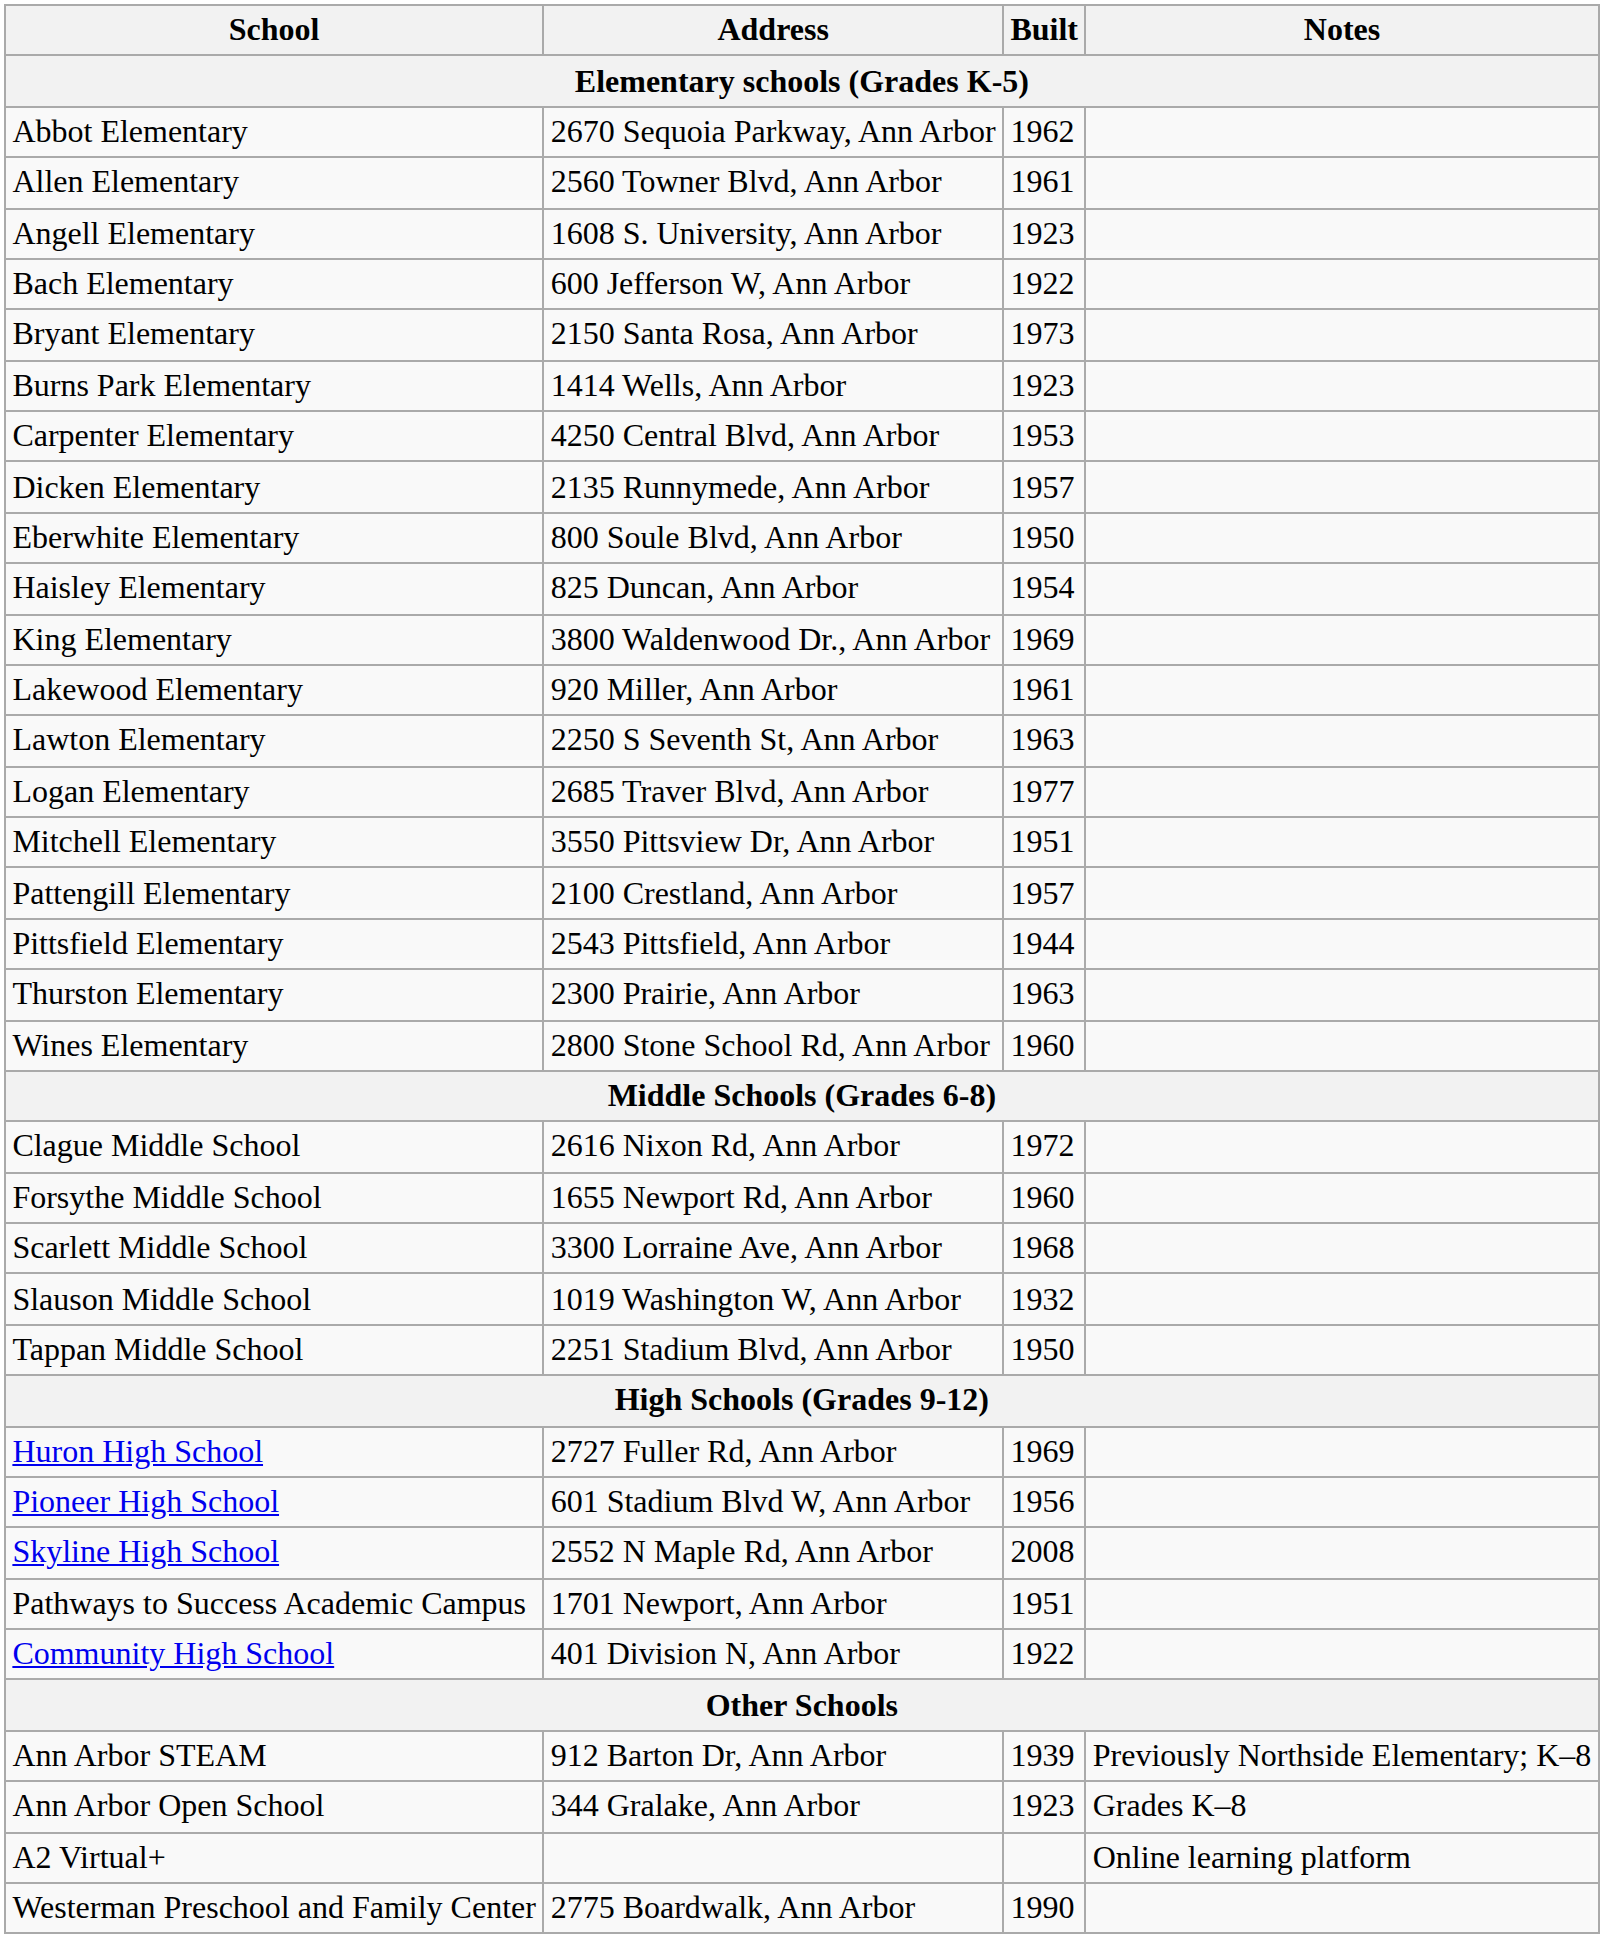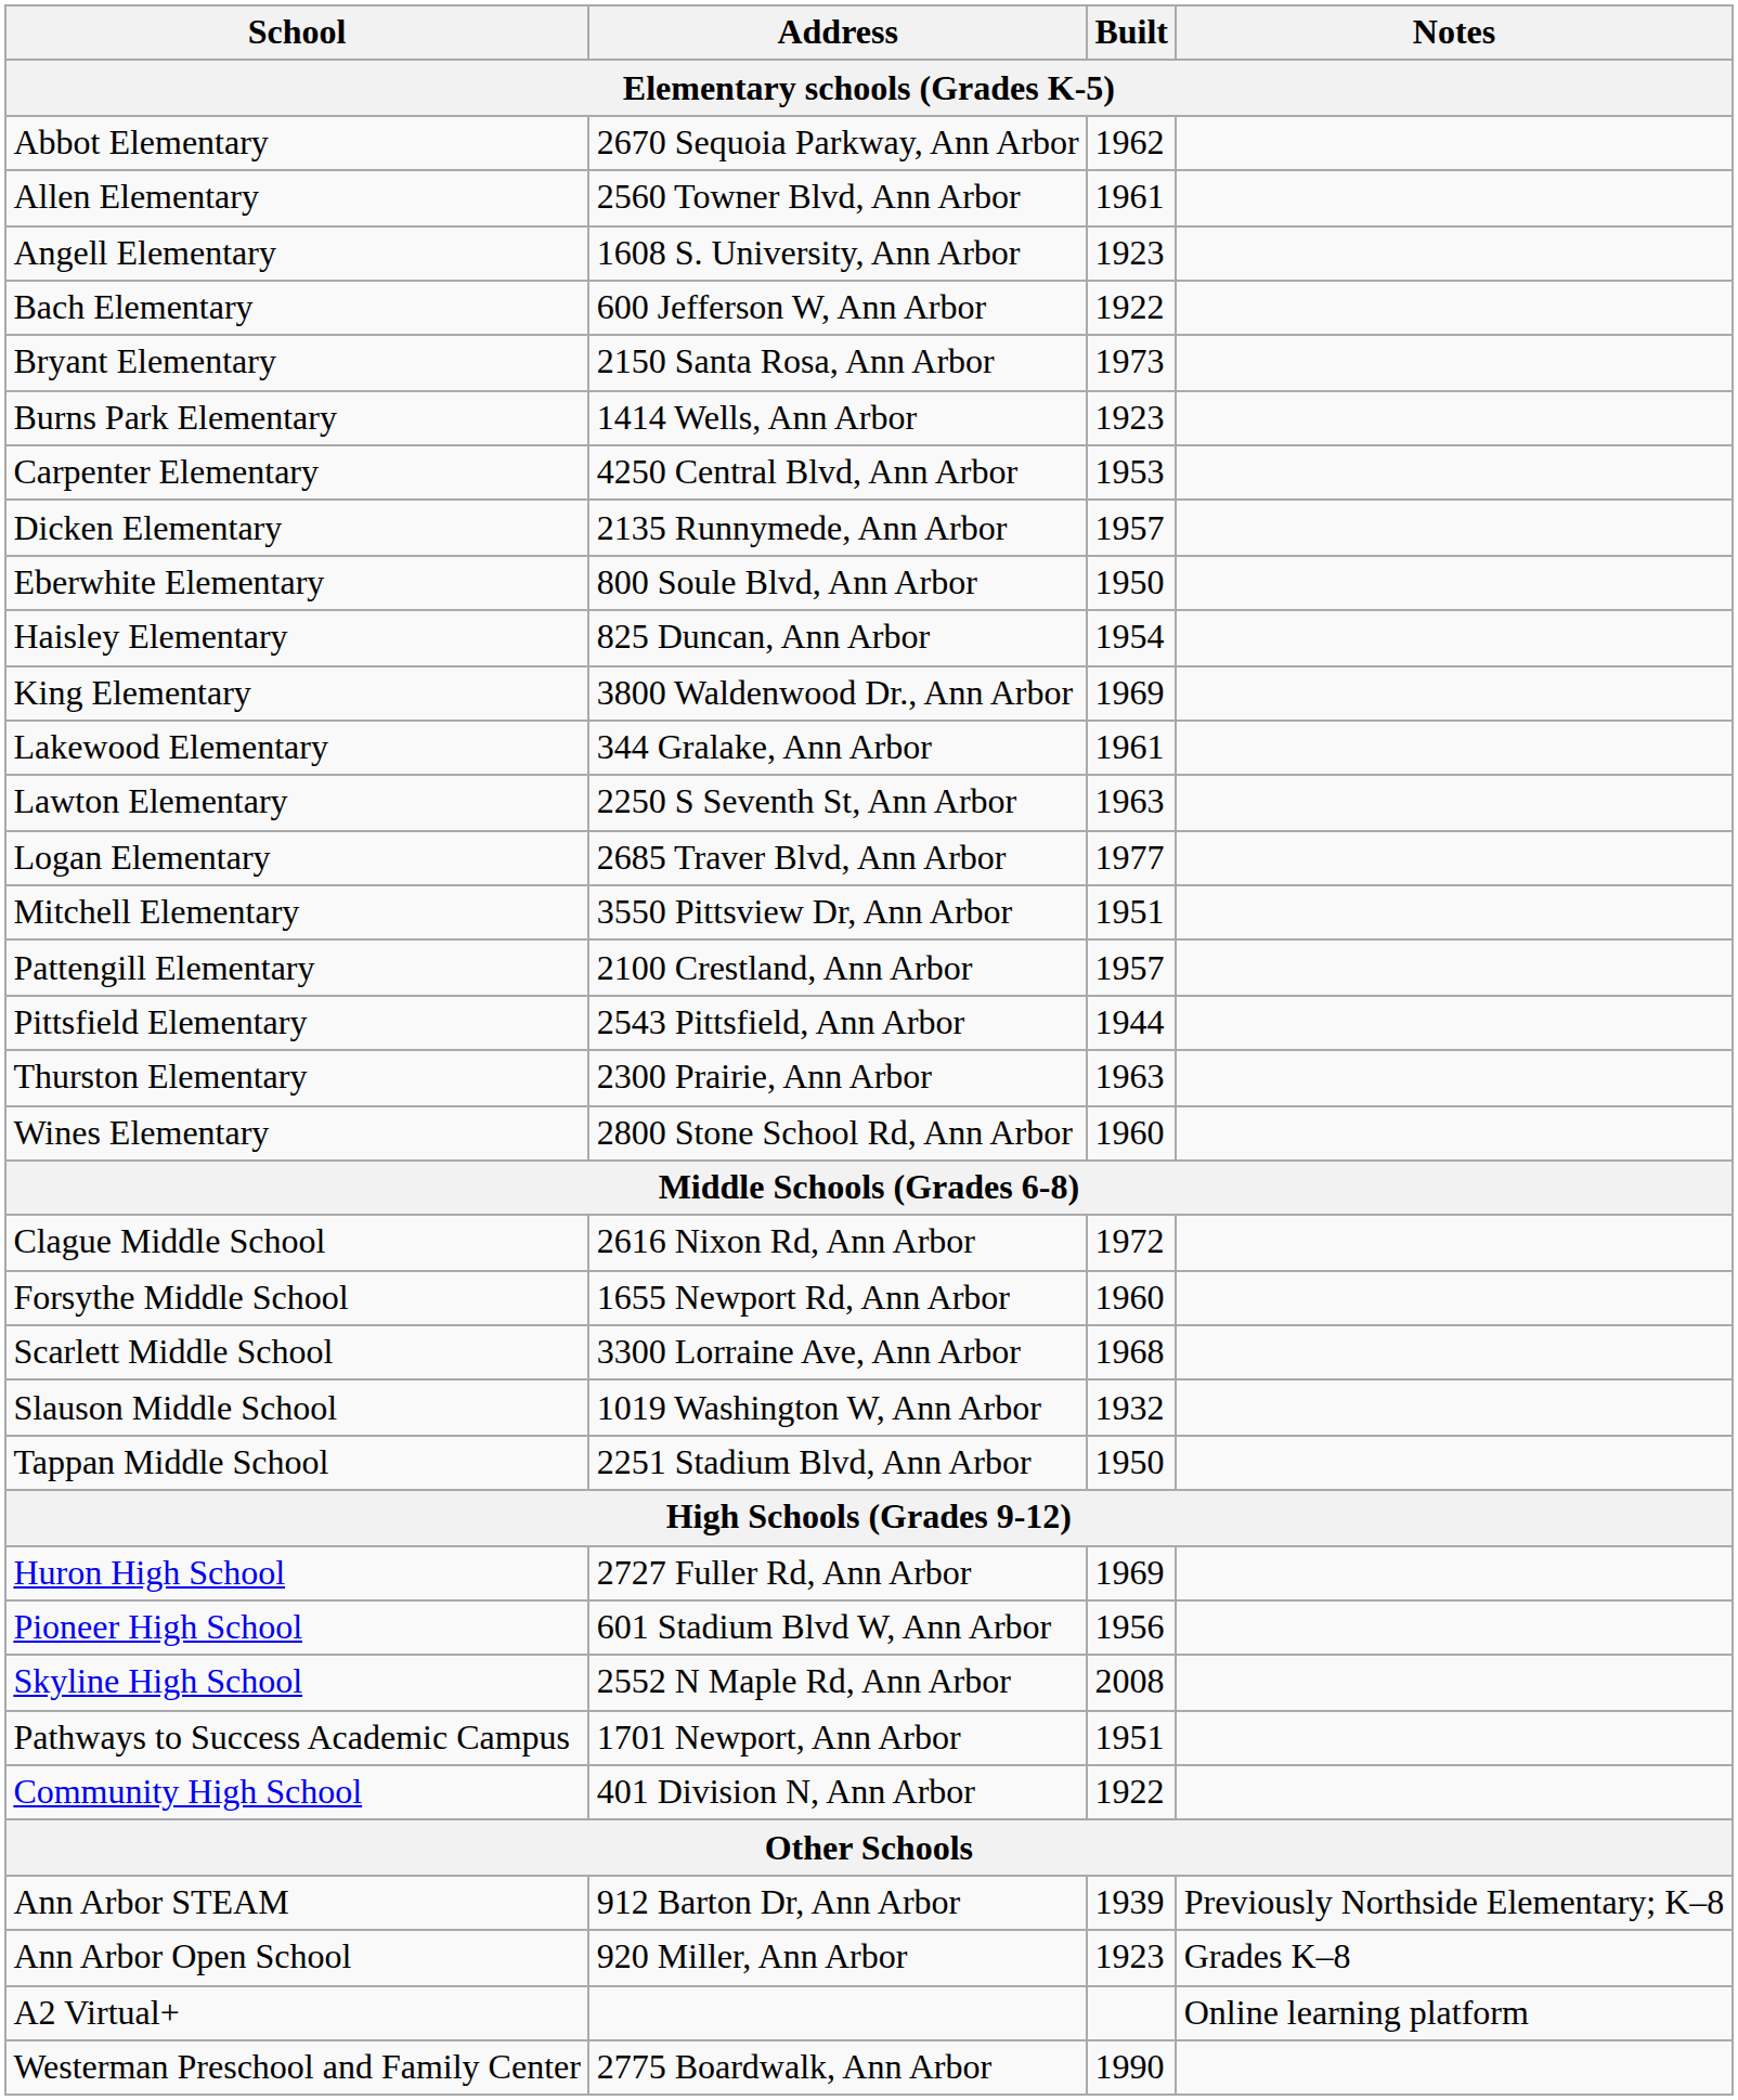 <table class="wikitable sortable">
 <tr>
 <th>School</th>
 <th>Address</th>
 <th>Built</th>
 <th>Notes</th>
 </tr>
 <tr>
 <th colspan="4">Elementary schools (Grades K-5)</th>
 </tr>
 <tr>
 <td>Abbot Elementary</td>
 <td>2670 Sequoia Parkway, Ann Arbor</td>
 <td>1962</td>
 <td></td>
 </tr>
 <tr>
 <td>Allen Elementary</td>
 <td>2560 Towner Blvd, Ann Arbor</td>
 <td>1961</td>
 <td></td>
 </tr>
 <tr>
 <td>Angell Elementary</td>
 <td>1608 S. University, Ann Arbor</td>
 <td>1923</td>
 <td></td>
 </tr>
 <tr>
 <td>Bach Elementary</td>
 <td>600 Jefferson W, Ann Arbor</td>
 <td>1922</td>
 <td></td>
 </tr>
 <tr>
 <td>Bryant Elementary</td>
 <td>2150 Santa Rosa, Ann Arbor</td>
 <td>1973</td>
 <td></td>
 </tr>
 <tr>
 <td>Burns Park Elementary</td>
 <td>1414 Wells, Ann Arbor</td>
 <td>1923</td>
 <td></td>
 </tr>
 <tr>
 <td>Carpenter Elementary</td>
 <td>4250 Central Blvd, Ann Arbor</td>
 <td>1953</td>
 <td></td>
 </tr>
 <tr>
 <td>Dicken Elementary</td>
 <td>2135 Runnymede, Ann Arbor</td>
 <td>1957</td>
 <td></td>
 </tr>
 <tr>
 <td>Eberwhite Elementary</td>
 <td>800 Soule Blvd, Ann Arbor</td>
 <td>1950</td>
 <td></td>
 </tr>
 <tr>
 <td>Haisley Elementary</td>
 <td>825 Duncan, Ann Arbor</td>
 <td>1954</td>
 <td></td>
 </tr>
 <tr>
 <td>King Elementary</td>
 <td>3800 Waldenwood Dr., Ann Arbor</td>
 <td>1969</td>
 <td></td>
 </tr>
 <tr>
 <td>Lakewood Elementary</td>
-<td>920 Miller, Ann Arbor</td>
+<td>344 Gralake, Ann Arbor</td>
 <td>1961</td>
 <td></td>
 </tr>
 <tr>
 <td>Lawton Elementary</td>
 <td>2250 S Seventh St, Ann Arbor</td>
 <td>1963</td>
 <td></td>
 </tr>
 <tr>
 <td>Logan Elementary</td>
 <td>2685 Traver Blvd, Ann Arbor</td>
 <td>1977</td>
 <td></td>
 </tr>
 <tr>
 <td>Mitchell Elementary</td>
 <td>3550 Pittsview Dr, Ann Arbor</td>
 <td>1951</td>
 <td></td>
 </tr>
 <tr>
 <td>Pattengill Elementary</td>
 <td>2100 Crestland, Ann Arbor</td>
 <td>1957</td>
 <td></td>
 </tr>
 <tr>
 <td>Pittsfield Elementary</td>
 <td>2543 Pittsfield, Ann Arbor</td>
 <td>1944</td>
 <td></td>
 </tr>
 <tr>
 <td>Thurston Elementary</td>
 <td>2300 Prairie, Ann Arbor</td>
 <td>1963</td>
 <td></td>
 </tr>
 <tr>
 <td>Wines Elementary</td>
 <td>2800 Stone School Rd, Ann Arbor</td>
 <td>1960</td>
 <td></td>
 </tr>
 <tr>
 <th colspan="4">Middle Schools (Grades 6-8)</th>
 </tr>
 <tr>
 <td>Clague Middle School</td>
 <td>2616 Nixon Rd, Ann Arbor</td>
 <td>1972</td>
 <td></td>
 </tr>
 <tr>
 <td>Forsythe Middle School</td>
 <td>1655 Newport Rd, Ann Arbor</td>
 <td>1960</td>
 <td></td>
 </tr>
 <tr>
 <td>Scarlett Middle School</td>
 <td>3300 Lorraine Ave, Ann Arbor</td>
 <td>1968</td>
 <td></td>
 </tr>
 <tr>
 <td>Slauson Middle School</td>
 <td>1019 Washington W, Ann Arbor</td>
 <td>1932</td>
 <td></td>
 </tr>
 <tr>
 <td>Tappan Middle School</td>
 <td>2251 Stadium Blvd, Ann Arbor</td>
 <td>1950</td>
 <td></td>
 </tr>
 <tr>
 <th colspan="4">High Schools (Grades 9-12)</th>
 </tr>
 <tr>
 <td><a href='#'>Huron High School</a></td>
 <td>2727 Fuller Rd, Ann Arbor</td>
 <td>1969</td>
 <td></td>
 </tr>
 <tr>
 <td><a href='#'>Pioneer High School</a></td>
 <td>601 Stadium Blvd W, Ann Arbor</td>
 <td>1956</td>
 <td></td>
 </tr>
 <tr>
 <td><a href='#'>Skyline High School</a></td>
 <td>2552 N Maple Rd, Ann Arbor</td>
 <td>2008</td>
 <td></td>
 </tr>
 <tr>
 <td>Pathways to Success Academic Campus</td>
 <td>1701 Newport, Ann Arbor</td>
 <td>1951</td>
 <td></td>
 </tr>
 <tr>
 <td><a href='#'>Community High School</a></td>
 <td>401 Division N, Ann Arbor</td>
 <td>1922</td>
 <td></td>
 </tr>
 <tr>
 <th colspan="4">Other Schools</th>
 </tr>
 <tr>
 <td>Ann Arbor STEAM</td>
 <td>912 Barton Dr, Ann Arbor</td>
 <td>1939</td>
 <td>Previously Northside Elementary; K–8</td>
 </tr>
 <tr>
 <td>Ann Arbor Open School</td>
-<td>344 Gralake, Ann Arbor</td>
+<td>920 Miller, Ann Arbor</td>
 <td>1923</td>
 <td>Grades K–8</td>
 </tr>
 <tr>
 <td>A2 Virtual+</td>
 <td></td>
 <td></td>
 <td>Online learning platform</td>
 </tr>
 <tr>
 <td>Westerman Preschool and Family Center</td>
 <td>2775 Boardwalk, Ann Arbor</td>
 <td>1990</td>
 <td></td>
 </tr>
 </table>
